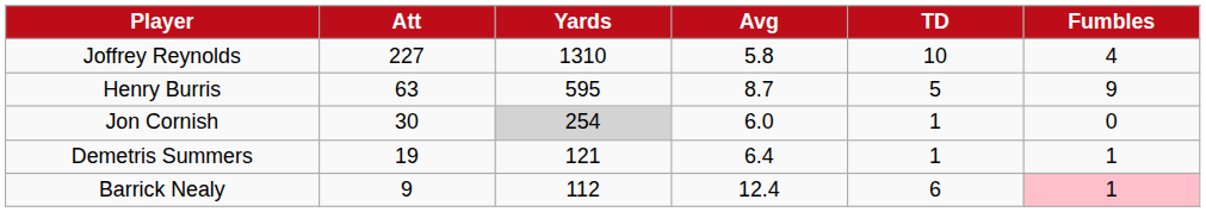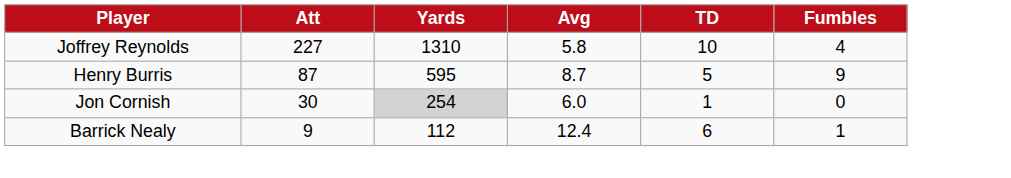 <table class="wikitable sortable">
 <tr>
 <th style="background:#bd0d18;color:white;" width="16%">Player</th>
 <th style="background:#bd0d18;color:white;" width="9%">Att</th>
 <th style="background:#bd0d18;color:white;" width="9%">Yards</th>
 <th style="background:#bd0d18;color:white;" width="9%">Avg</th>
 <th style="background:#bd0d18;color:white;" width="9%">TD</th>
 <th style="background:#bd0d18;color:white;" width="9%">Fumbles</th>
 </tr>
 <tr style="text-align:center;">
 <td>Joffrey Reynolds</td>
 <td>227</td>
 <td>1310</td>
 <td>5.8</td>
 <td>10</td>
 <td>4</td>
 </tr>
 <tr style="text-align:center;">
 <td>Henry Burris</td>
-<td>63</td>
+<td>87</td>
 <td>595</td>
 <td>8.7</td>
 <td>5</td>
 <td>9</td>
 </tr>
 <tr style="text-align:center;">
 <td>Jon Cornish</td>
 <td>30</td>
 <td style="background: lightgrey;">254</td>
 <td>6.0</td>
 <td>1</td>
 <td>0</td>
 </tr>
 <tr style="text-align:center;">
-<td>Demetris Summers</td>
-<td>19</td>
-<td>121</td>
-<td>6.4</td>
-<td>1</td>
-<td>1</td>
-</tr>
-<tr style="text-align:center;">
 <td>Barrick Nealy</td>
 <td>9</td>
 <td>112</td>
 <td>12.4</td>
 <td>6</td>
-<td style="background: pink;">1</td>
+<td>1</td>
 </tr>
 </table>
